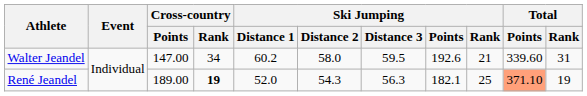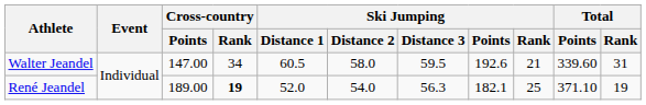 <table class="wikitable" style="font-size:90%">
 <tr>
 <th rowspan="2">Athlete</th>
 <th rowspan="2">Event</th>
 <th colspan="2">Cross-country</th>
 <th colspan="5">Ski Jumping</th>
 <th colspan="2">Total</th>
 </tr>
 <tr>
 <th>Points</th>
 <th>Rank</th>
 <th>Distance 1</th>
 <th>Distance 2</th>
 <th>Distance 3</th>
 <th>Points</th>
 <th>Rank</th>
 <th>Points</th>
 <th>Rank</th>
 </tr>
 <tr>
 <td><a href='#'>Walter Jeandel</a></td>
 <td rowspan="4">Individual</td>
 <td align="center">147.00</td>
 <td align="center">34</td>
-<td align="center">60.2</td>
+<td align="center">60.5</td>
 <td align="center">58.0</td>
 <td align="center">59.5</td>
 <td align="center">192.6</td>
 <td align="center">21</td>
 <td align="center">339.60</td>
 <td align="center">31</td>
 </tr>
 <tr>
 <td><a href='#'>René Jeandel</a></td>
 <td align="center">189.00</td>
 <td align="center"><strong>19</strong></td>
 <td align="center">52.0</td>
-<td align="center">54.3</td>
+<td align="center">54.0</td>
 <td align="center">56.3</td>
 <td align="center">182.1</td>
 <td align="center">25</td>
-<td align="center" style="background: lightsalmon;">371.10</td>
+<td align="center">371.10</td>
 <td align="center">19</td>
 </tr>
 </table>
